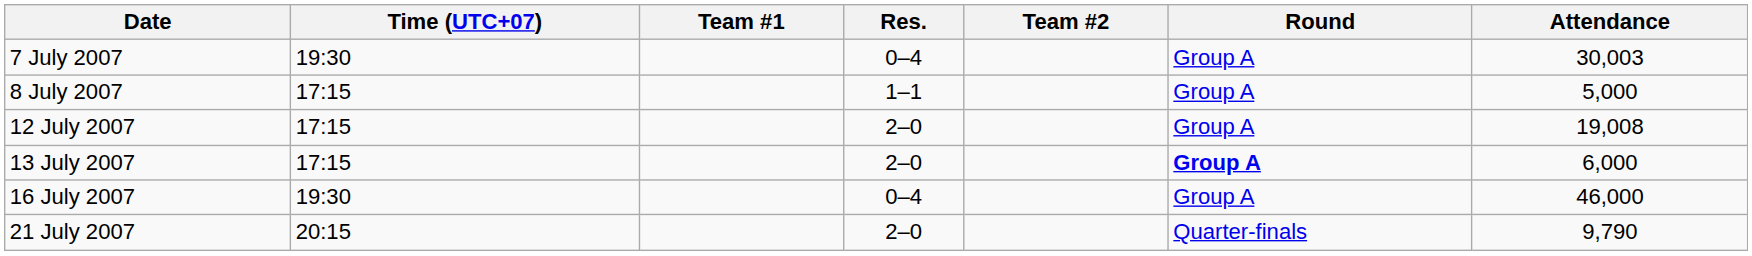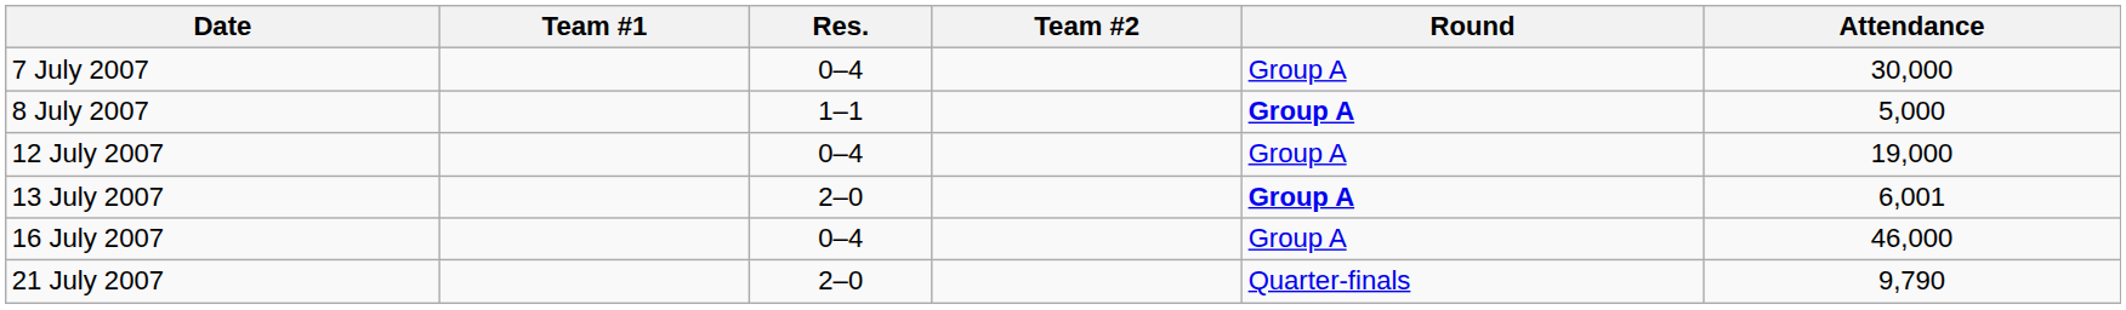 <table class="wikitable" style="text-align:left; width:100%;">
 <tr>
 <th>Date</th>
-<th>Time (<a href='#'>UTC+07</a>)</th>
 <th>Team #1</th>
 <th>Res.</th>
 <th>Team #2</th>
 <th>Round</th>
 <th>Attendance</th>
 </tr>
 <tr>
 <td>7 July 2007</td>
-<td>19:30</td>
 <td><strong></strong></td>
 <td style="text-align:center;">0–4</td>
 <td></td>
 <td><a href='#'>Group A</a></td>
-<td style="text-align:center;">30,003</td>
+<td style="text-align:center;">30,000</td>
 </tr>
 <tr>
 <td>8 July 2007</td>
-<td>17:15</td>
 <td></td>
 <td style="text-align:center;">1–1</td>
 <td></td>
-<td><a href='#'>Group A</a></td>
+<td><strong><a href='#'>Group A</a></strong></td>
 <td style="text-align:center;">5,000</td>
 </tr>
 <tr>
 <td>12 July 2007</td>
-<td>17:15</td>
 <td><strong></strong></td>
-<td style="text-align:center;">2–0</td>
+<td style="text-align:center;">0–4</td>
 <td></td>
 <td><a href='#'>Group A</a></td>
-<td style="text-align:center;">19,008</td>
+<td style="text-align:center;">19,000</td>
 </tr>
 <tr>
 <td>13 July 2007</td>
-<td>17:15</td>
 <td></td>
 <td style="text-align:center;">2–0</td>
 <td></td>
 <td><strong><a href='#'>Group A</a></strong></td>
-<td style="text-align:center;">6,000</td>
+<td style="text-align:center;">6,001</td>
 </tr>
 <tr>
 <td>16 July 2007</td>
-<td>19:30</td>
 <td><strong></strong></td>
 <td style="text-align:center;">0–4</td>
 <td></td>
 <td><a href='#'>Group A</a></td>
 <td style="text-align:center;">46,000</td>
 </tr>
 <tr>
 <td>21 July 2007</td>
-<td>20:15</td>
 <td></td>
 <td style="text-align:center;">2–0</td>
 <td></td>
 <td><a href='#'>Quarter-finals</a></td>
 <td style="text-align:center;">9,790</td>
 </tr>
 </table>
